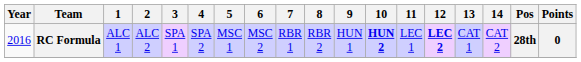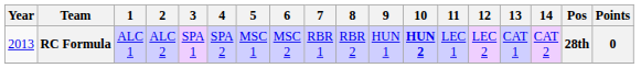 <table class="wikitable" style="text-align:center; font-size:85%">
 <tr>
 <th>Year</th>
 <th>Team</th>
 <th>1</th>
 <th>2</th>
 <th>3</th>
 <th>4</th>
 <th>5</th>
 <th>6</th>
 <th>7</th>
 <th>8</th>
 <th>9</th>
 <th>10</th>
 <th>11</th>
 <th>12</th>
 <th>13</th>
 <th>14</th>
 <th>Pos</th>
 <th>Points</th>
 </tr>
 <tr>
-<td><a href='#'>2016</a></td>
+<td><a href='#'>2013</a></td>
 <th nowrap>RC Formula</th>
 <td style="background:#CFCFFF;"><a href='#'>ALC<br>1</a><br></td>
 <td style="background:#CFCFFF;"><a href='#'>ALC<br>2</a><br></td>
 <td style="background:#EFCFFF;"><a href='#'>SPA<br>1</a><br></td>
 <td style="background:#CFCFFF;"><a href='#'>SPA<br>2</a><br></td>
 <td style="background:#CFCFFF;"><a href='#'>MSC<br>1</a><br></td>
 <td style="background:#CFCFFF;"><a href='#'>MSC<br>2</a><br></td>
 <td style="background:#CFCFFF;"><a href='#'>RBR<br>1</a><br></td>
 <td style="background:#CFCFFF;"><a href='#'>RBR<br>2</a><br></td>
 <td style="background:#CFCFFF;"><a href='#'>HUN<br>1</a><br></td>
 <td style="background:#CFCFFF;"><strong><a href='#'>HUN<br>2</a><br></strong></td>
 <td style="background:#CFCFFF;"><a href='#'>LEC<br>1</a><br></td>
-<td style="background:#EFCFFF;"><strong><a href='#'>LEC<br>2</a><br></strong></td>
+<td style="background:#EFCFFF;"><a href='#'>LEC<br>2</a><br></td>
 <td style="background:#CFCFFF;"><a href='#'>CAT<br>1</a><br></td>
 <td style="background:#EFCFFF;"><a href='#'>CAT<br>2</a><br></td>
 <th>28th</th>
 <th>0</th>
 </tr>
 <tr>
 </tr>
 </table>
